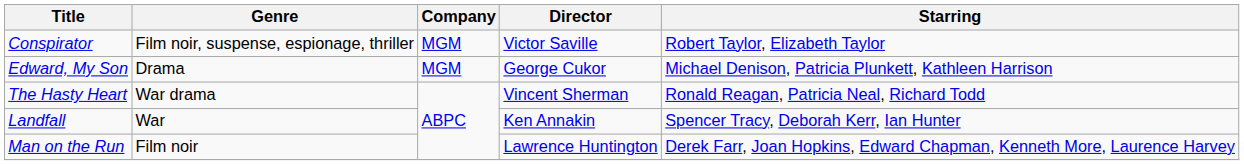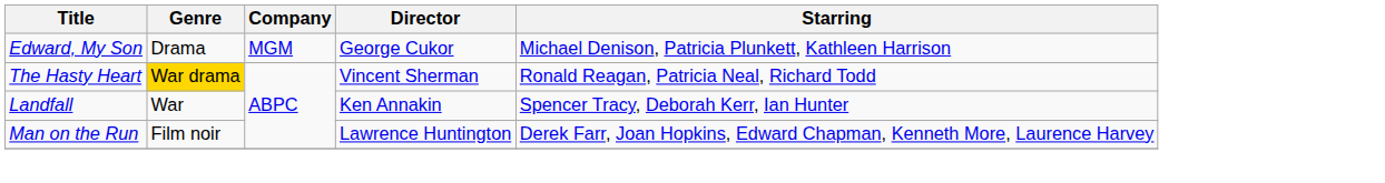 <table class="wikitable unsortable">
 <tr>
 <th>Title</th>
 <th>Genre</th>
 <th>Company</th>
 <th>Director</th>
 <th>Starring</th>
-</tr>
-<tr>
-<td><em><a href='#'>Conspirator</a></em></td>
-<td>Film noir, suspense, espionage, thriller</td>
-<td><a href='#'>MGM</a></td>
-<td><a href='#'>Victor Saville</a></td>
-<td><a href='#'>Robert Taylor</a>, <a href='#'>Elizabeth Taylor</a></td>
 </tr>
 <tr>
 <td><em><a href='#'>Edward, My Son</a></em></td>
 <td>Drama</td>
 <td><a href='#'>MGM</a></td>
 <td><a href='#'>George Cukor</a></td>
 <td><a href='#'>Michael Denison</a>, <a href='#'>Patricia Plunkett</a>, <a href='#'>Kathleen Harrison</a></td>
 </tr>
 <tr>
 <td><em><a href='#'>The Hasty Heart</a></em></td>
-<td>War drama</td>
+<td style="background: gold;">War drama</td>
 <td rowspan="3"><a href='#'>ABPC</a></td>
 <td><a href='#'>Vincent Sherman</a></td>
 <td><a href='#'>Ronald Reagan</a>, <a href='#'>Patricia Neal</a>, <a href='#'>Richard Todd</a></td>
 </tr>
 <tr>
 <td><em><a href='#'>Landfall</a></em></td>
 <td>War</td>
 <td><a href='#'>Ken Annakin</a></td>
 <td><a href='#'>Spencer Tracy</a>, <a href='#'>Deborah Kerr</a>, <a href='#'>Ian Hunter</a></td>
 </tr>
 <tr>
 <td><em><a href='#'>Man on the Run</a></em></td>
 <td>Film noir</td>
 <td><a href='#'>Lawrence Huntington</a></td>
 <td><a href='#'>Derek Farr</a>, <a href='#'>Joan Hopkins</a>, <a href='#'>Edward Chapman</a>, <a href='#'>Kenneth More</a>, <a href='#'>Laurence Harvey</a></td>
 </tr>
 <tr>
 </tr>
 </table>
